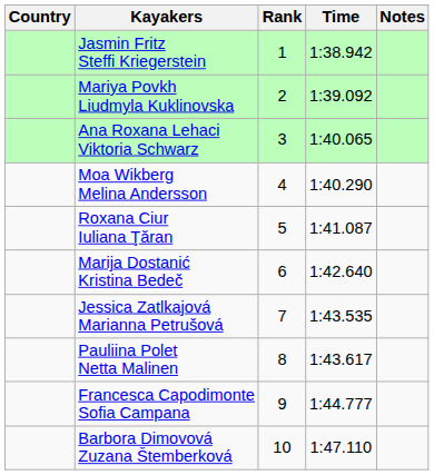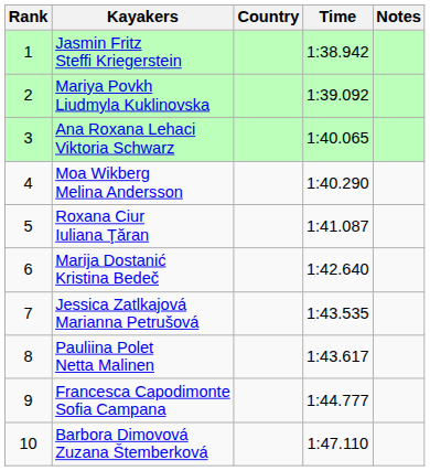 <table class="wikitable" style="text-align:center">
 <tr>
+<th>Rank</th>
+<th>Kayakers</th>
 <th>Country</th>
-<th>Kayakers</th>
-<th>Rank</th>
 <th>Time</th>
 <th>Notes</th>
 </tr>
 <tr bgcolor=bbffbb>
+<td>1</td>
+<td align=left><a href='#'>Jasmin Fritz</a><br><a href='#'>Steffi Kriegerstein</a></td>
 <td align=left></td>
-<td align=left><a href='#'>Jasmin Fritz</a><br><a href='#'>Steffi Kriegerstein</a></td>
-<td>1</td>
 <td>1:38.942</td>
 <td></td>
 </tr>
 <tr bgcolor=bbffbb>
+<td>2</td>
+<td align=left><a href='#'>Mariya Povkh</a><br><a href='#'>Liudmyla Kuklinovska</a></td>
 <td align=left></td>
-<td align=left><a href='#'>Mariya Povkh</a><br><a href='#'>Liudmyla Kuklinovska</a></td>
-<td>2</td>
 <td>1:39.092</td>
 <td></td>
 </tr>
 <tr bgcolor=bbffbb>
+<td>3</td>
+<td align=left><a href='#'>Ana Roxana Lehaci</a><br><a href='#'>Viktoria Schwarz</a></td>
 <td align=left></td>
-<td align=left><a href='#'>Ana Roxana Lehaci</a><br><a href='#'>Viktoria Schwarz</a></td>
-<td>3</td>
 <td>1:40.065</td>
 <td></td>
 </tr>
 <tr>
+<td>4</td>
+<td align=left><a href='#'>Moa Wikberg</a><br><a href='#'>Melina Andersson</a></td>
 <td align=left></td>
-<td align=left><a href='#'>Moa Wikberg</a><br><a href='#'>Melina Andersson</a></td>
-<td>4</td>
 <td>1:40.290</td>
 <td></td>
 </tr>
 <tr>
+<td>5</td>
+<td align=left><a href='#'>Roxana Ciur</a><br><a href='#'>Iuliana Ţăran</a></td>
 <td align=left></td>
-<td align=left><a href='#'>Roxana Ciur</a><br><a href='#'>Iuliana Ţăran</a></td>
-<td>5</td>
 <td>1:41.087</td>
 <td></td>
 </tr>
 <tr>
+<td>6</td>
+<td align=left><a href='#'>Marija Dostanić</a><br><a href='#'>Kristina Bedeč</a></td>
 <td align=left></td>
-<td align=left><a href='#'>Marija Dostanić</a><br><a href='#'>Kristina Bedeč</a></td>
-<td>6</td>
 <td>1:42.640</td>
 <td></td>
 </tr>
 <tr>
+<td>7</td>
+<td align=left><a href='#'>Jessica Zatlkajová</a><br><a href='#'>Marianna Petrušová</a></td>
 <td align=left></td>
-<td align=left><a href='#'>Jessica Zatlkajová</a><br><a href='#'>Marianna Petrušová</a></td>
-<td>7</td>
 <td>1:43.535</td>
 <td></td>
 </tr>
 <tr>
+<td>8</td>
+<td align=left><a href='#'>Pauliina Polet</a><br><a href='#'>Netta Malinen</a></td>
 <td align=left></td>
-<td align=left><a href='#'>Pauliina Polet</a><br><a href='#'>Netta Malinen</a></td>
-<td>8</td>
 <td>1:43.617</td>
 <td></td>
 </tr>
 <tr>
+<td>9</td>
+<td align=left><a href='#'>Francesca Capodimonte</a><br><a href='#'>Sofia Campana</a></td>
 <td align=left></td>
-<td align=left><a href='#'>Francesca Capodimonte</a><br><a href='#'>Sofia Campana</a></td>
-<td>9</td>
 <td>1:44.777</td>
 <td></td>
 </tr>
 <tr>
+<td>10</td>
+<td align=left><a href='#'>Barbora Dimovová</a><br><a href='#'>Zuzana Štemberková</a></td>
 <td align=left></td>
-<td align=left><a href='#'>Barbora Dimovová</a><br><a href='#'>Zuzana Štemberková</a></td>
-<td>10</td>
 <td>1:47.110</td>
 <td></td>
 </tr>
 </table>
